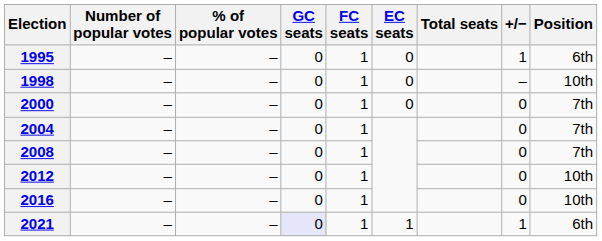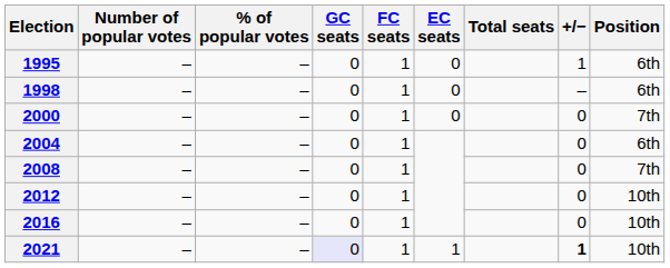 <table class="wikitable" style="text-align: right;">
 <tr align=center>
 <th><strong>Election</strong></th>
 <th>Number of<br>popular votes</th>
 <th>% of<br>popular votes</th>
 <th><a href='#'>GC</a><br>seats</th>
 <th><a href='#'>FC</a><br>seats</th>
 <th><a href='#'>EC</a><br>seats</th>
 <th>Total seats</th>
 <th>+/−</th>
 <th>Position</th>
 </tr>
 <tr>
 <th><a href='#'>1995</a></th>
 <td>–</td>
 <td>–</td>
 <td>0</td>
 <td>1</td>
 <td>0</td>
 <td></td>
 <td>1</td>
 <td>6th</td>
 </tr>
 <tr>
 <th><a href='#'>1998</a></th>
 <td>–</td>
 <td>–</td>
 <td>0</td>
 <td>1</td>
 <td>0</td>
 <td></td>
 <td>–</td>
-<td>10th</td>
+<td>6th</td>
 </tr>
 <tr>
 <th><a href='#'>2000</a></th>
 <td>–</td>
 <td>–</td>
 <td>0</td>
 <td>1</td>
 <td>0</td>
 <td></td>
 <td>0</td>
 <td>7th</td>
 </tr>
 <tr>
 <th><a href='#'>2004</a></th>
 <td>–</td>
 <td>–</td>
 <td>0</td>
 <td>1</td>
 <td rowspan=4></td>
 <td></td>
 <td>0</td>
-<td>7th</td>
+<td>6th</td>
 </tr>
 <tr>
 <th><a href='#'>2008</a></th>
 <td>–</td>
 <td>–</td>
 <td>0</td>
 <td>1</td>
 <td></td>
 <td>0</td>
 <td>7th</td>
 </tr>
 <tr>
 <th><a href='#'>2012</a></th>
 <td>–</td>
 <td>–</td>
 <td>0</td>
 <td>1</td>
 <td></td>
 <td>0</td>
 <td>10th</td>
 </tr>
 <tr>
 <th><a href='#'>2016</a></th>
 <td>–</td>
 <td>–</td>
 <td>0</td>
 <td>1</td>
 <td></td>
 <td>0</td>
 <td>10th</td>
 </tr>
 <tr>
 <th><a href='#'>2021</a></th>
 <td>–</td>
 <td>–</td>
 <td style="background: lavender;">0</td>
 <td>1</td>
 <td>1</td>
 <td></td>
-<td>1</td>
-<td>6th</td>
+<td><strong>1</strong></td>
+<td>10th</td>
 </tr>
 </table>
